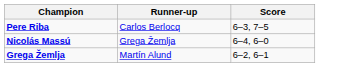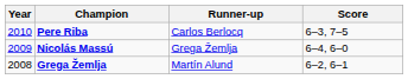 <table class="wikitable" style="font-size:90%">
 <tr>
+<th>Year</th>
 <th width="170">Champion</th>
 <th width="170">Runner-up</th>
 <th width="125">Score</th>
 </tr>
 <tr>
+<td><a href='#'>2010</a></td>
 <td> <strong><a href='#'>Pere Riba</a></strong></td>
 <td> <a href='#'>Carlos Berlocq</a></td>
 <td>6–3, 7–5</td>
 </tr>
 <tr>
+<td><a href='#'>2009</a></td>
 <td> <strong><a href='#'>Nicolás Massú</a></strong></td>
 <td> <a href='#'>Grega Žemlja</a></td>
 <td>6–4, 6–0</td>
 </tr>
 <tr>
+<td>2008</td>
 <td> <strong><a href='#'>Grega Žemlja</a></strong></td>
 <td> <a href='#'>Martín Alund</a></td>
 <td>6–2, 6–1</td>
 </tr>
 </table>
